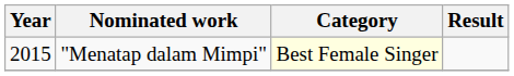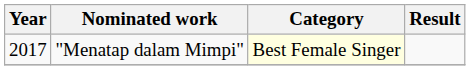 <table class="wikitable">
 <tr>
 <th>Year</th>
 <th>Nominated work</th>
 <th>Category</th>
 <th>Result</th>
 </tr>
 <tr>
-<td rowspan="1">2015</td>
+<td rowspan="1">2017</td>
 <td rowspan="1">"Menatap dalam Mimpi"</td>
 <td rowspan="1" style="background: lightyellow;">Best Female Singer</td>
 <td></td>
 </tr>
 <tr>
 </tr>
 </table>
